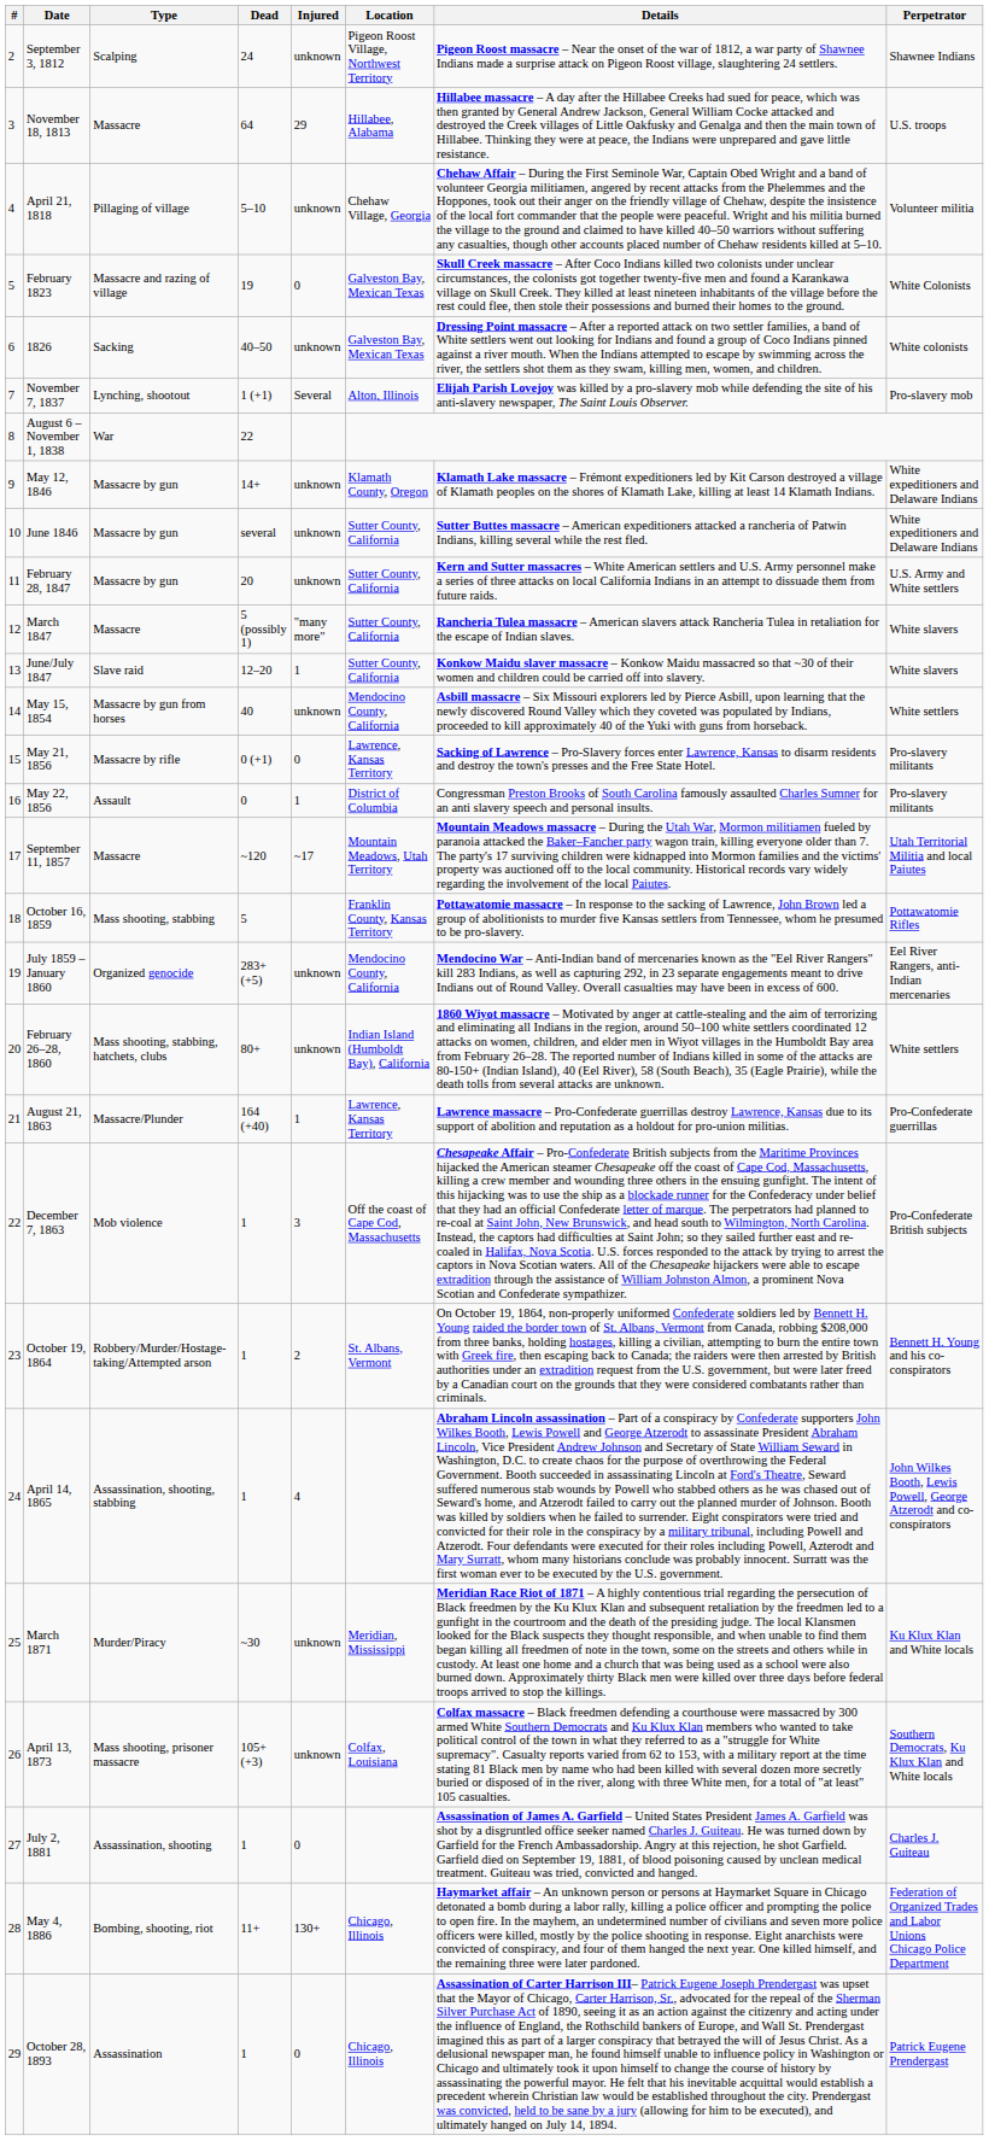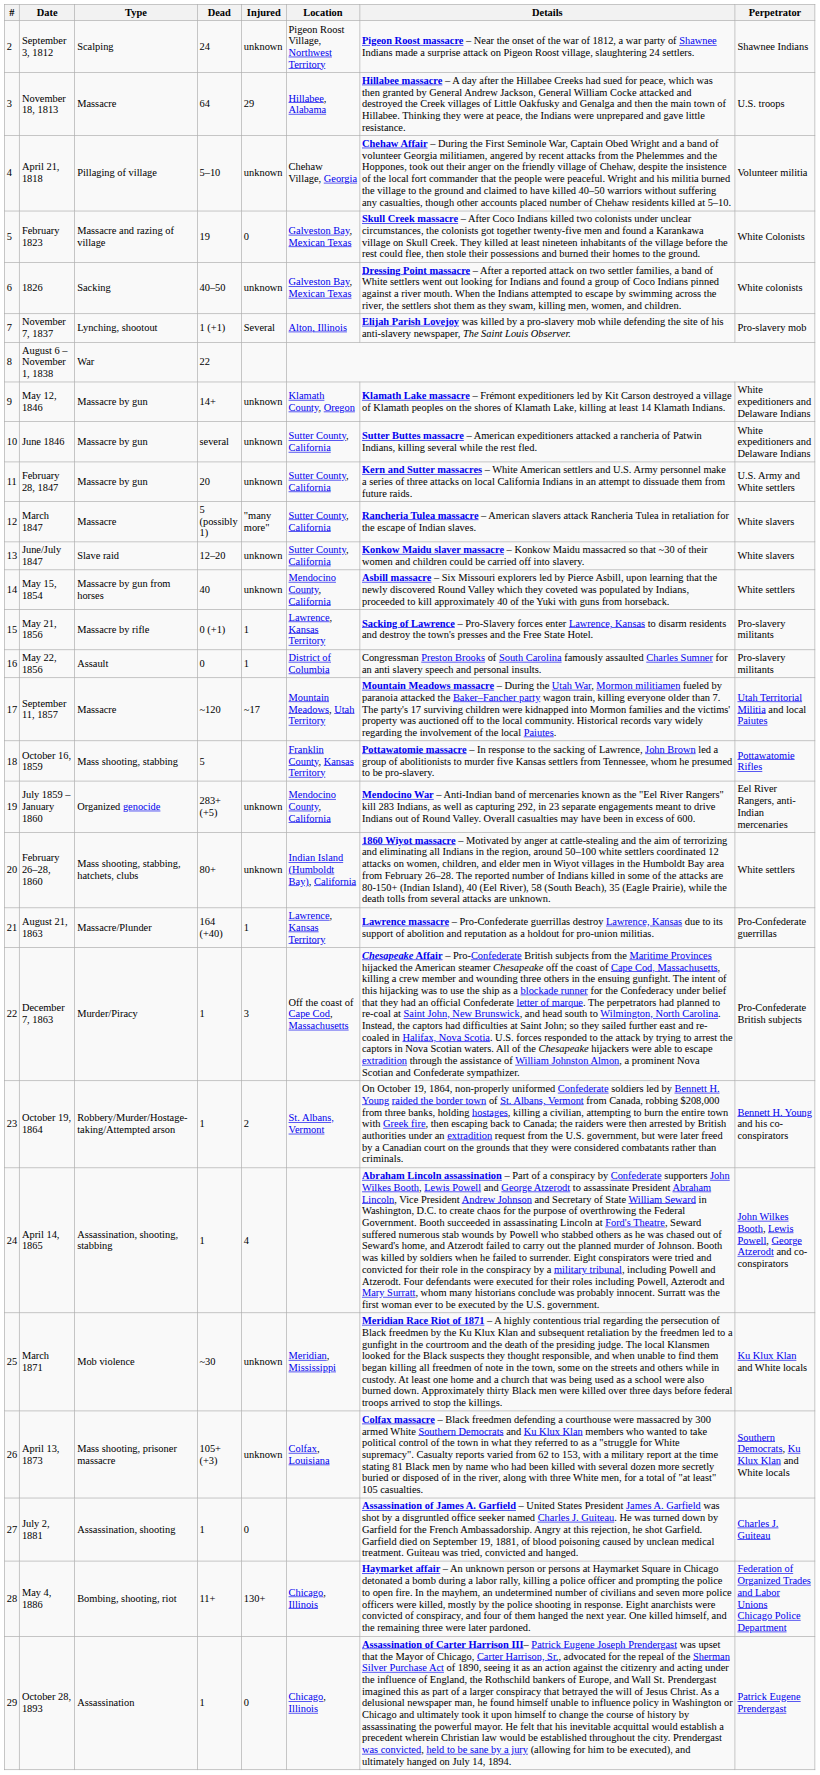 <table class="wikitable sortable">
 <tr>
 <th>#</th>
 <th>Date</th>
 <th>Type</th>
 <th data-sort-type="number">Dead</th>
 <th data-sort-type="number">Injured</th>
 <th>Location</th>
 <th class="unsortable">Details</th>
 <th>Perpetrator</th>
 </tr>
 <tr>
 <td>2</td>
 <td>September 3, 1812</td>
 <td>Scalping</td>
 <td>24</td>
 <td>unknown</td>
 <td>Pigeon Roost Village, <a href='#'>Northwest Territory</a></td>
 <td><strong><a href='#'>Pigeon Roost massacre</a></strong> – Near the onset of the war of 1812, a war party of <a href='#'>Shawnee</a> Indians made a surprise attack on Pigeon Roost village, slaughtering 24 settlers.</td>
 <td>Shawnee Indians</td>
 </tr>
 <tr>
 <td>3</td>
 <td>November 18, 1813</td>
 <td>Massacre</td>
 <td>64</td>
 <td>29</td>
 <td> <a href='#'>Hillabee</a>, <a href='#'>Alabama</a></td>
 <td><strong><a href='#'>Hillabee massacre</a></strong> – A day after the Hillabee Creeks had sued for peace, which was then granted by General Andrew Jackson, General William Cocke attacked and destroyed the Creek villages of Little Oakfusky and Genalga and then the main town of Hillabee.  Thinking they were at peace, the Indians were unprepared and gave little resistance.</td>
 <td>U.S. troops</td>
 </tr>
 <tr>
 <td>4</td>
 <td>April 21, 1818</td>
 <td>Pillaging of village</td>
 <td>5–10</td>
 <td>unknown</td>
 <td>  Chehaw Village, <a href='#'>Georgia</a></td>
 <td><strong><a href='#'>Chehaw Affair</a></strong> – During the First Seminole War, Captain Obed Wright and a band of volunteer Georgia militiamen, angered by recent attacks from the Phelemmes and the Hoppones, took out their anger on the friendly village of Chehaw, despite the insistence of the local fort commander that the people were peaceful.  Wright and his militia burned the village to the ground and claimed to have killed 40–50 warriors without suffering any casualties, though other accounts placed number of Chehaw residents killed at 5–10.</td>
 <td>Volunteer militia</td>
 </tr>
 <tr>
 <td>5</td>
 <td>February 1823</td>
 <td>Massacre and razing of village</td>
 <td>19</td>
 <td>0</td>
 <td><a href='#'>Galveston Bay</a>, <a href='#'>Mexican Texas</a></td>
 <td><strong><a href='#'>Skull Creek massacre</a></strong> – After Coco Indians killed two colonists under unclear circumstances, the colonists got together twenty-five men and found a Karankawa village on Skull Creek.  They killed at least nineteen inhabitants of the village before the rest could flee, then stole their possessions and burned their homes to the ground.</td>
 <td>White Colonists</td>
 </tr>
 <tr>
 <td>6</td>
 <td>1826</td>
 <td>Sacking</td>
 <td>40–50</td>
 <td>unknown</td>
 <td><a href='#'>Galveston Bay</a>, <a href='#'>Mexican Texas</a></td>
 <td><strong><a href='#'>Dressing Point massacre</a></strong> – After a reported attack on two settler families, a band of White settlers went out looking for Indians and found a group of Coco Indians pinned against a river mouth.  When the Indians attempted to escape by swimming across the river, the settlers shot them as they swam, killing men, women, and children.</td>
 <td>White colonists</td>
 </tr>
 <tr>
 <td>7</td>
 <td>November 7, 1837</td>
 <td>Lynching, shootout</td>
 <td>1 (+1)</td>
 <td>Several</td>
 <td> <a href='#'>Alton, Illinois</a></td>
 <td><strong><a href='#'>Elijah Parish Lovejoy</a></strong> was killed by a pro-slavery mob while defending the site of his anti-slavery newspaper, <em>The Saint Louis Observer.</em></td>
 <td>Pro-slavery mob</td>
 </tr>
 <tr>
 <td>8</td>
 <td>August 6 – November 1, 1838</td>
 <td>War</td>
 <td>22</td>
 <td></td>
 </tr>
 <tr>
 <td>9</td>
 <td>May 12, 1846</td>
 <td>Massacre by gun</td>
 <td>14+</td>
 <td>unknown</td>
 <td> <a href='#'>Klamath County</a>, <a href='#'>Oregon</a></td>
 <td><strong><a href='#'>Klamath Lake massacre</a></strong> – Frémont expeditioners led by Kit Carson destroyed a village of Klamath peoples on the shores of Klamath Lake, killing at least 14 Klamath Indians.</td>
 <td>White expeditioners and Delaware Indians</td>
 </tr>
 <tr>
 <td>10</td>
 <td>June 1846</td>
 <td>Massacre by gun</td>
 <td>several</td>
 <td>unknown</td>
 <td> <a href='#'>Sutter County</a>, <a href='#'>California</a></td>
 <td><strong><a href='#'>Sutter Buttes massacre</a></strong> – American expeditioners attacked a rancheria of Patwin Indians, killing several while the rest fled.</td>
 <td>White expeditioners and Delaware Indians</td>
 </tr>
 <tr>
 <td>11</td>
 <td>February 28, 1847</td>
 <td>Massacre by gun</td>
 <td>20</td>
 <td>unknown</td>
 <td> <a href='#'>Sutter County</a>, <a href='#'>California</a></td>
 <td><strong><a href='#'>Kern and Sutter massacres</a></strong> – White American settlers and U.S. Army personnel make a series of three attacks on local California Indians in an attempt to dissuade them from future raids.</td>
 <td>U.S. Army and White settlers</td>
 </tr>
 <tr>
 <td>12</td>
 <td>March 1847</td>
 <td>Massacre</td>
 <td>5 (possibly 1)</td>
 <td>"many more"</td>
 <td> <a href='#'>Sutter County</a>, <a href='#'>California</a></td>
 <td><strong><a href='#'>Rancheria Tulea massacre</a></strong> – American slavers attack Rancheria Tulea in retaliation for the escape of Indian slaves.</td>
 <td>White slavers</td>
 </tr>
 <tr>
 <td>13</td>
 <td>June/July 1847</td>
 <td>Slave raid</td>
 <td>12–20</td>
-<td>1</td>
+<td>unknown</td>
 <td> <a href='#'>Sutter County</a>, <a href='#'>California</a></td>
 <td><strong><a href='#'>Konkow Maidu slaver massacre</a></strong> – Konkow Maidu massacred so that ~30 of their women and children could be carried off into slavery.</td>
 <td>White slavers</td>
 </tr>
 <tr>
 <td>14</td>
 <td>May 15, 1854</td>
 <td>Massacre by gun from horses</td>
 <td>40</td>
 <td>unknown</td>
 <td> <a href='#'>Mendocino County</a>, <a href='#'>California</a></td>
 <td><strong><a href='#'>Asbill massacre</a></strong> – Six Missouri explorers led by Pierce Asbill, upon learning that the newly discovered Round Valley which they coveted was populated by Indians, proceeded to kill approximately 40 of the Yuki with guns from horseback.</td>
 <td>White settlers</td>
 </tr>
 <tr>
 <td>15</td>
 <td>May 21, 1856</td>
 <td>Massacre by rifle</td>
 <td>0 (+1)</td>
-<td>0</td>
+<td>1</td>
 <td> <a href='#'>Lawrence</a>, <a href='#'>Kansas Territory</a></td>
 <td><strong><a href='#'>Sacking of Lawrence</a></strong> – Pro-Slavery forces enter <a href='#'>Lawrence, Kansas</a> to disarm residents and destroy the town's presses and the Free State Hotel.</td>
 <td>Pro-slavery militants</td>
 </tr>
 <tr>
 <td>16</td>
 <td>May 22, 1856</td>
 <td>Assault</td>
 <td>0</td>
 <td>1</td>
 <td><a href='#'>District of Columbia</a></td>
 <td>Congressman <a href='#'>Preston Brooks</a> of <a href='#'>South Carolina</a> famously assaulted <a href='#'>Charles Sumner</a> for an anti slavery speech and personal insults.</td>
 <td>Pro-slavery militants</td>
 </tr>
 <tr>
 <td>17</td>
 <td>September 11, 1857</td>
 <td>Massacre</td>
 <td>~120</td>
 <td>~17</td>
 <td> <a href='#'>Mountain Meadows</a>, <a href='#'>Utah Territory</a></td>
 <td><strong><a href='#'>Mountain Meadows massacre</a></strong> – During the <a href='#'>Utah War</a>, <a href='#'>Mormon militiamen</a> fueled by paranoia attacked the <a href='#'>Baker–Fancher party</a> wagon train, killing everyone older than 7. The party's 17 surviving children were kidnapped into Mormon families and the victims' property was auctioned off to the local community. Historical records vary widely regarding the involvement of the local <a href='#'>Paiutes</a>.</td>
 <td><a href='#'>Utah Territorial Militia</a> and local <a href='#'>Paiutes</a></td>
 </tr>
 <tr>
 <td>18</td>
 <td>October 16, 1859</td>
 <td>Mass shooting, stabbing</td>
 <td>5</td>
 <td></td>
 <td> <a href='#'>Franklin County</a>, <a href='#'>Kansas Territory</a></td>
 <td><strong><a href='#'>Pottawatomie massacre</a></strong> – In response to the sacking of Lawrence, <a href='#'>John Brown</a> led a group of abolitionists to murder five Kansas settlers from Tennessee, whom he presumed to be pro-slavery.</td>
 <td><a href='#'>Pottawatomie Rifles</a></td>
 </tr>
 <tr>
 <td>19</td>
 <td>July 1859 – January 1860</td>
 <td>Organized <a href='#'>genocide</a></td>
 <td>283+ (+5)</td>
 <td>unknown</td>
 <td> <a href='#'>Mendocino County</a>, <a href='#'>California</a></td>
 <td><strong><a href='#'>Mendocino War</a></strong> – Anti-Indian band of mercenaries known as the "Eel River Rangers" kill 283 Indians, as well as capturing 292, in 23 separate engagements meant to drive Indians out of Round Valley. Overall casualties may have been in excess of 600.</td>
 <td>Eel River Rangers, anti-Indian mercenaries</td>
 </tr>
 <tr>
 <td>20</td>
 <td>February 26–28, 1860</td>
 <td>Mass shooting, stabbing, hatchets, clubs</td>
 <td>80+</td>
 <td>unknown</td>
 <td> <a href='#'>Indian Island (Humboldt Bay)</a>, <a href='#'>California</a></td>
 <td><strong><a href='#'>1860 Wiyot massacre</a></strong> – Motivated by anger at cattle-stealing and the aim of terrorizing and eliminating all Indians in the region, around 50–100 white settlers coordinated 12 attacks on women, children, and elder men in Wiyot villages in the Humboldt Bay area from February 26–28.  The reported number of Indians killed in some of the attacks are 80-150+ (Indian Island), 40 (Eel River), 58 (South Beach), 35 (Eagle Prairie), while the death tolls from several attacks are unknown.</td>
 <td>White settlers</td>
 </tr>
 <tr>
 <td>21</td>
 <td>August 21, 1863</td>
 <td>Massacre/Plunder</td>
 <td>164 (+40)</td>
 <td>1</td>
 <td> <a href='#'>Lawrence</a>, <a href='#'>Kansas Territory</a></td>
 <td><strong><a href='#'>Lawrence massacre</a></strong> – Pro-Confederate guerrillas destroy <a href='#'>Lawrence, Kansas</a> due to its support of abolition and reputation as a holdout for pro-union militias.</td>
 <td>Pro-Confederate guerrillas</td>
 </tr>
 <tr>
 <td>22</td>
 <td>December 7, 1863</td>
-<td>Mob violence</td>
+<td>Murder/Piracy</td>
 <td>1</td>
 <td>3</td>
 <td> Off the coast of <a href='#'>Cape Cod</a>, <a href='#'>Massachusetts</a></td>
 <td><strong><a href='#'><em>Chesapeake</em> Affair</a></strong> – Pro-<a href='#'>Confederate</a> British subjects from the <a href='#'>Maritime Provinces</a> hijacked the American steamer <em>Chesapeake</em> off the coast of <a href='#'>Cape Cod, Massachusetts</a>, killing a crew member and wounding three others in the ensuing gunfight. The intent of this hijacking was to use the ship as a <a href='#'>blockade runner</a> for the Confederacy under belief that they had an official Confederate <a href='#'>letter of marque</a>. The perpetrators had planned to re-coal at <a href='#'>Saint John, New Brunswick</a>, and head south to <a href='#'>Wilmington, North Carolina</a>.  Instead, the captors had difficulties at Saint John; so they sailed further east and re-coaled in <a href='#'>Halifax, Nova Scotia</a>. U.S. forces responded to the attack by trying to arrest the captors in Nova Scotian waters. All of the <em>Chesapeake</em> hijackers were able to escape <a href='#'>extradition</a> through the assistance of <a href='#'>William Johnston Almon</a>, a prominent Nova Scotian and Confederate sympathizer.</td>
 <td>Pro-Confederate British subjects</td>
 </tr>
 <tr>
 <td>23</td>
 <td>October 19, 1864</td>
 <td>Robbery/Murder/Hostage-taking/Attempted arson</td>
 <td>1</td>
 <td>2</td>
 <td> <a href='#'>St. Albans, Vermont</a></td>
 <td>On October 19, 1864, non-properly uniformed <a href='#'>Confederate</a> soldiers led by <a href='#'>Bennett H. Young</a> <a href='#'>raided the border town</a> of <a href='#'>St. Albans, Vermont</a> from Canada, robbing $208,000 from three banks, holding <a href='#'>hostages</a>, killing a civilian, attempting to burn the entire town with <a href='#'>Greek fire</a>, then escaping back to Canada; the raiders were then arrested by British authorities under an <a href='#'>extradition</a> request from the U.S. government, but were later freed by a Canadian court on the grounds that they were considered combatants rather than criminals.</td>
 <td><a href='#'>Bennett H. Young</a> and his co-conspirators</td>
 </tr>
 <tr>
 <td>24</td>
 <td>April 14, 1865</td>
 <td>Assassination, shooting, stabbing</td>
 <td>1</td>
 <td>4</td>
 <td></td>
 <td><strong><a href='#'>Abraham Lincoln assassination</a></strong> – Part of a conspiracy by <a href='#'>Confederate</a> supporters <a href='#'>John Wilkes Booth</a>, <a href='#'>Lewis Powell</a> and <a href='#'>George Atzerodt</a> to assassinate President <a href='#'>Abraham Lincoln</a>, Vice President <a href='#'>Andrew Johnson</a> and Secretary of State <a href='#'>William Seward</a> in Washington, D.C. to create chaos for the purpose of overthrowing the Federal Government. Booth succeeded in assassinating Lincoln at <a href='#'>Ford's Theatre</a>, Seward suffered numerous stab wounds by Powell who stabbed others as he was chased out of Seward's home, and Atzerodt failed to carry out the planned murder of Johnson. Booth was killed by soldiers when he failed to surrender. Eight conspirators were tried and convicted for their role in the conspiracy by a <a href='#'>military tribunal</a>, including Powell and Atzerodt. Four defendants were executed for their roles including Powell, Azterodt and <a href='#'>Mary Surratt</a>, whom many historians conclude was probably innocent. Surratt was the first woman ever to be executed by the U.S. government.</td>
 <td><a href='#'>John Wilkes Booth</a>, <a href='#'>Lewis Powell</a>, <a href='#'>George Atzerodt</a> and co-conspirators</td>
 </tr>
 <tr>
 <td>25</td>
 <td>March 1871</td>
-<td>Murder/Piracy</td>
+<td>Mob violence</td>
 <td>~30</td>
 <td>unknown</td>
 <td> <a href='#'>Meridian</a>, <a href='#'>Mississippi</a></td>
 <td><strong><a href='#'>Meridian Race Riot of 1871</a></strong> – A highly contentious trial regarding the persecution of Black freedmen by the Ku Klux Klan and subsequent retaliation by the freedmen led to a gunfight in the courtroom and the death of the presiding judge. The local Klansmen looked for the Black suspects they thought responsible, and when unable to find them began killing all freedmen of note in the town, some on the streets and others while in custody. At least one home and a church that was being used as a school were also burned down. Approximately thirty Black men were killed over three days before federal troops arrived to stop the killings.</td>
 <td><a href='#'>Ku Klux Klan</a> and White locals</td>
 </tr>
 <tr>
 <td>26</td>
 <td>April 13, 1873</td>
 <td>Mass shooting, prisoner massacre</td>
 <td>105+ (+3)</td>
 <td>unknown</td>
 <td> <a href='#'>Colfax</a>, <a href='#'>Louisiana</a></td>
 <td><strong><a href='#'>Colfax massacre</a></strong> – Black freedmen defending a courthouse were massacred by 300 armed White <a href='#'>Southern Democrats</a> and <a href='#'>Ku Klux Klan</a> members who wanted to take political control of the town in what they referred to as a "struggle for White supremacy".  Casualty reports varied from 62 to 153, with a military report at the time stating 81 Black men by name who had been killed with several dozen more secretly buried or disposed of in the river, along with three White men, for a total of "at least" 105 casualties.</td>
 <td><a href='#'>Southern Democrats</a>, <a href='#'>Ku Klux Klan</a> and White locals</td>
 </tr>
 <tr>
 <td>27</td>
 <td>July 2, 1881</td>
 <td>Assassination, shooting</td>
 <td>1</td>
 <td>0</td>
 <td></td>
 <td><strong><a href='#'>Assassination of James A. Garfield</a></strong> – United States President <a href='#'>James A. Garfield</a> was shot by a disgruntled office seeker named <a href='#'>Charles J. Guiteau</a>. He was turned down by Garfield for the French Ambassadorship. Angry at this rejection, he shot Garfield. Garfield died on September 19, 1881, of blood poisoning caused by unclean medical treatment. Guiteau was tried, convicted and hanged.</td>
 <td><a href='#'>Charles J. Guiteau</a></td>
 </tr>
 <tr>
 <td>28</td>
 <td>May 4, 1886</td>
 <td>Bombing, shooting, riot</td>
 <td>11+</td>
 <td>130+</td>
 <td> <a href='#'>Chicago</a>, <a href='#'>Illinois</a></td>
 <td><strong><a href='#'>Haymarket affair</a></strong> – An unknown person or persons at Haymarket Square in Chicago detonated a bomb during a labor rally, killing a police officer and prompting the police to open fire. In the mayhem, an undetermined number of civilians and seven more police officers were killed, mostly by the police shooting in response. Eight anarchists were convicted of conspiracy, and four of them hanged the next year. One killed himself, and the remaining three were later pardoned.</td>
 <td><a href='#'>Federation of Organized Trades and Labor Unions</a> <br> <a href='#'>Chicago Police Department</a></td>
 </tr>
 <tr>
 <td>29</td>
 <td>October 28, 1893</td>
 <td>Assassination</td>
 <td>1</td>
 <td>0</td>
 <td> <a href='#'>Chicago</a>, <a href='#'>Illinois</a></td>
 <td><strong><a href='#'>Assassination of Carter Harrison III</a></strong>– <a href='#'>Patrick Eugene Joseph Prendergast</a> was upset that the Mayor of Chicago, <a href='#'>Carter Harrison, Sr.</a>, advocated for the repeal of the <a href='#'>Sherman Silver Purchase Act</a> of 1890, seeing it as an action against the citizenry and acting under the influence of England, the Rothschild bankers of Europe, and Wall St. Prendergast imagined this as part of a larger conspiracy that betrayed the will of Jesus Christ. As a delusional newspaper man, he found himself unable to influence policy in Washington or Chicago and ultimately took it upon himself to change the course of history by assassinating the powerful mayor. He felt that his inevitable acquittal would establish a precedent wherein Christian law would be established throughout the city. Prendergast <a href='#'>was convicted</a>, <a href='#'>held to be sane by a jury</a> (allowing for him to be executed), and ultimately hanged on July 14, 1894.</td>
 <td><a href='#'>Patrick Eugene Prendergast</a></td>
 </tr>
 </table>
